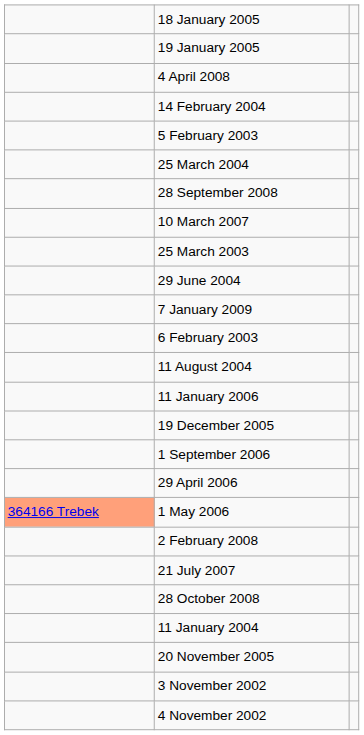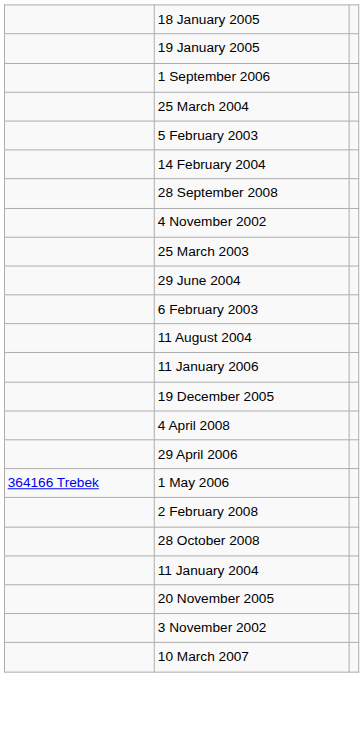 <table class="wikitable" style="font-size: 89%; float: left; width: 26em; margin-right: 1em; line-height: 1.65em">
 <tr>
 <td></td>
 <td>18 January 2005</td>
 <td></td>
 </tr>
 <tr>
 <td></td>
 <td>19 January 2005</td>
 <td></td>
 </tr>
 <tr>
 <td></td>
-<td>4 April 2008</td>
+<td>1 September 2006</td>
+<td></td>
+</tr>
+<tr>
+<td></td>
+<td>25 March 2004</td>
+<td></td>
+</tr>
+<tr>
+<td></td>
+<td>5 February 2003</td>
 <td></td>
 </tr>
 <tr>
 <td></td>
 <td>14 February 2004</td>
 <td></td>
 </tr>
 <tr>
 <td></td>
-<td>5 February 2003</td>
-<td></td>
-</tr>
-<tr>
-<td></td>
-<td>25 March 2004</td>
-<td></td>
-</tr>
-<tr>
-<td></td>
 <td>28 September 2008</td>
 <td></td>
 </tr>
 <tr>
 <td></td>
-<td>10 March 2007</td>
+<td>4 November 2002</td>
 <td></td>
 </tr>
 <tr>
 <td></td>
 <td>25 March 2003</td>
 <td></td>
 </tr>
 <tr>
 <td></td>
 <td>29 June 2004</td>
-<td></td>
-</tr>
-<tr>
-<td></td>
-<td>7 January 2009</td>
 <td></td>
 </tr>
 <tr>
 <td></td>
 <td>6 February 2003</td>
 <td></td>
 </tr>
 <tr>
 <td></td>
 <td>11 August 2004</td>
 <td></td>
 </tr>
 <tr>
 <td></td>
 <td>11 January 2006</td>
 <td></td>
 </tr>
 <tr>
 <td></td>
 <td>19 December 2005</td>
 <td></td>
 </tr>
 <tr>
 <td></td>
-<td>1 September 2006</td>
+<td>4 April 2008</td>
 <td></td>
 </tr>
 <tr>
 <td></td>
 <td>29 April 2006</td>
 <td></td>
 </tr>
 <tr>
-<td style="background: lightsalmon;"><a href='#'>364166 Trebek</a></td>
+<td><a href='#'>364166 Trebek</a></td>
 <td>1 May 2006</td>
 <td></td>
 </tr>
 <tr>
 <td></td>
 <td>2 February 2008</td>
-<td></td>
-</tr>
-<tr>
-<td></td>
-<td>21 July 2007</td>
 <td></td>
 </tr>
 <tr>
 <td></td>
 <td>28 October 2008</td>
 <td></td>
 </tr>
 <tr>
 <td></td>
 <td>11 January 2004</td>
 <td></td>
 </tr>
 <tr>
 <td></td>
 <td>20 November 2005</td>
 <td></td>
 </tr>
 <tr>
 <td></td>
 <td>3 November 2002</td>
 <td></td>
 </tr>
 <tr>
 <td></td>
-<td>4 November 2002</td>
+<td>10 March 2007</td>
 <td></td>
 </tr>
 </table>
